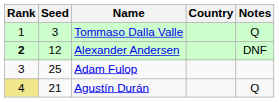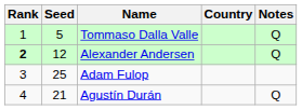 <table class="wikitable" style="text-align:center;">
 <tr>
 <th>Rank</th>
 <th>Seed</th>
 <th>Name</th>
 <th>Country</th>
 <th>Notes</th>
 </tr>
 <tr bgcolor=ccffcc>
 <td>1</td>
-<td>3</td>
+<td>5</td>
 <td align=left><a href='#'>Tommaso Dalla Valle</a></td>
 <td align=left></td>
 <td>Q</td>
 </tr>
 <tr bgcolor=ccffcc>
 <td><strong>2</strong></td>
 <td>12</td>
 <td align=left><a href='#'>Alexander Andersen</a></td>
 <td align=left></td>
-<td>DNF</td>
+<td>Q</td>
 </tr>
 <tr>
 <td>3</td>
 <td>25</td>
 <td align=left><a href='#'>Adam Fulop</a></td>
 <td align=left></td>
 <td></td>
 </tr>
 <tr>
-<td style="background: khaki;">4</td>
+<td>4</td>
 <td>21</td>
 <td align=left><a href='#'>Agustín Durán</a></td>
 <td align=left></td>
 <td>Q</td>
 </tr>
 </table>
